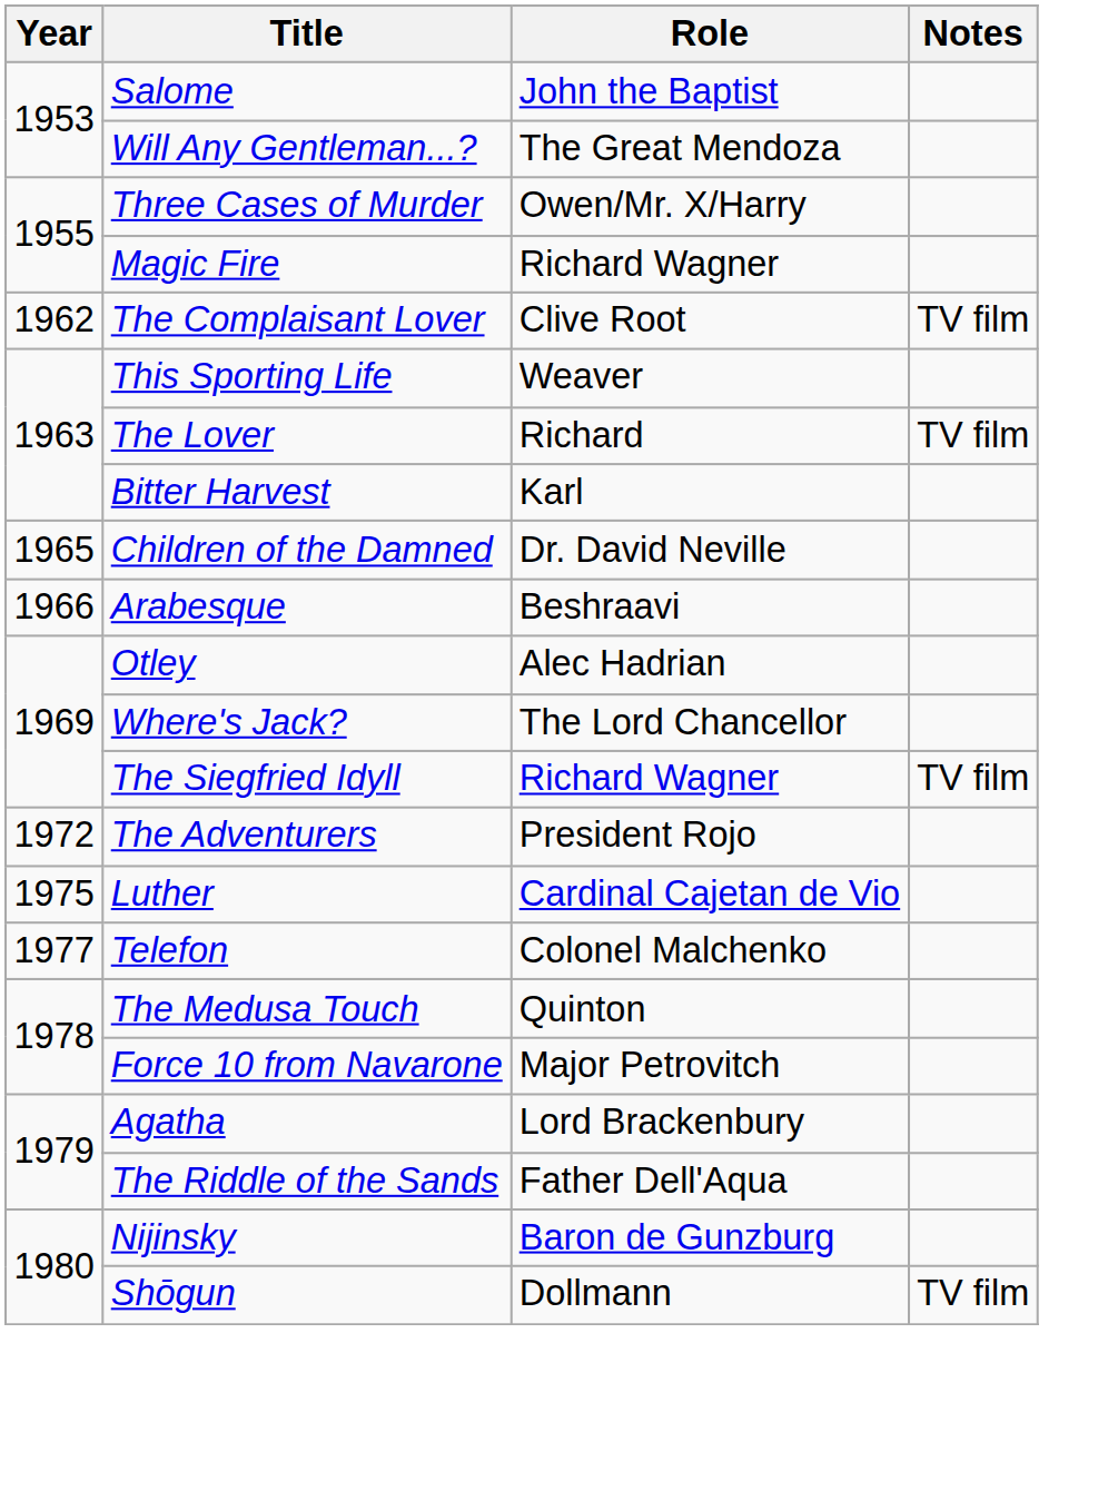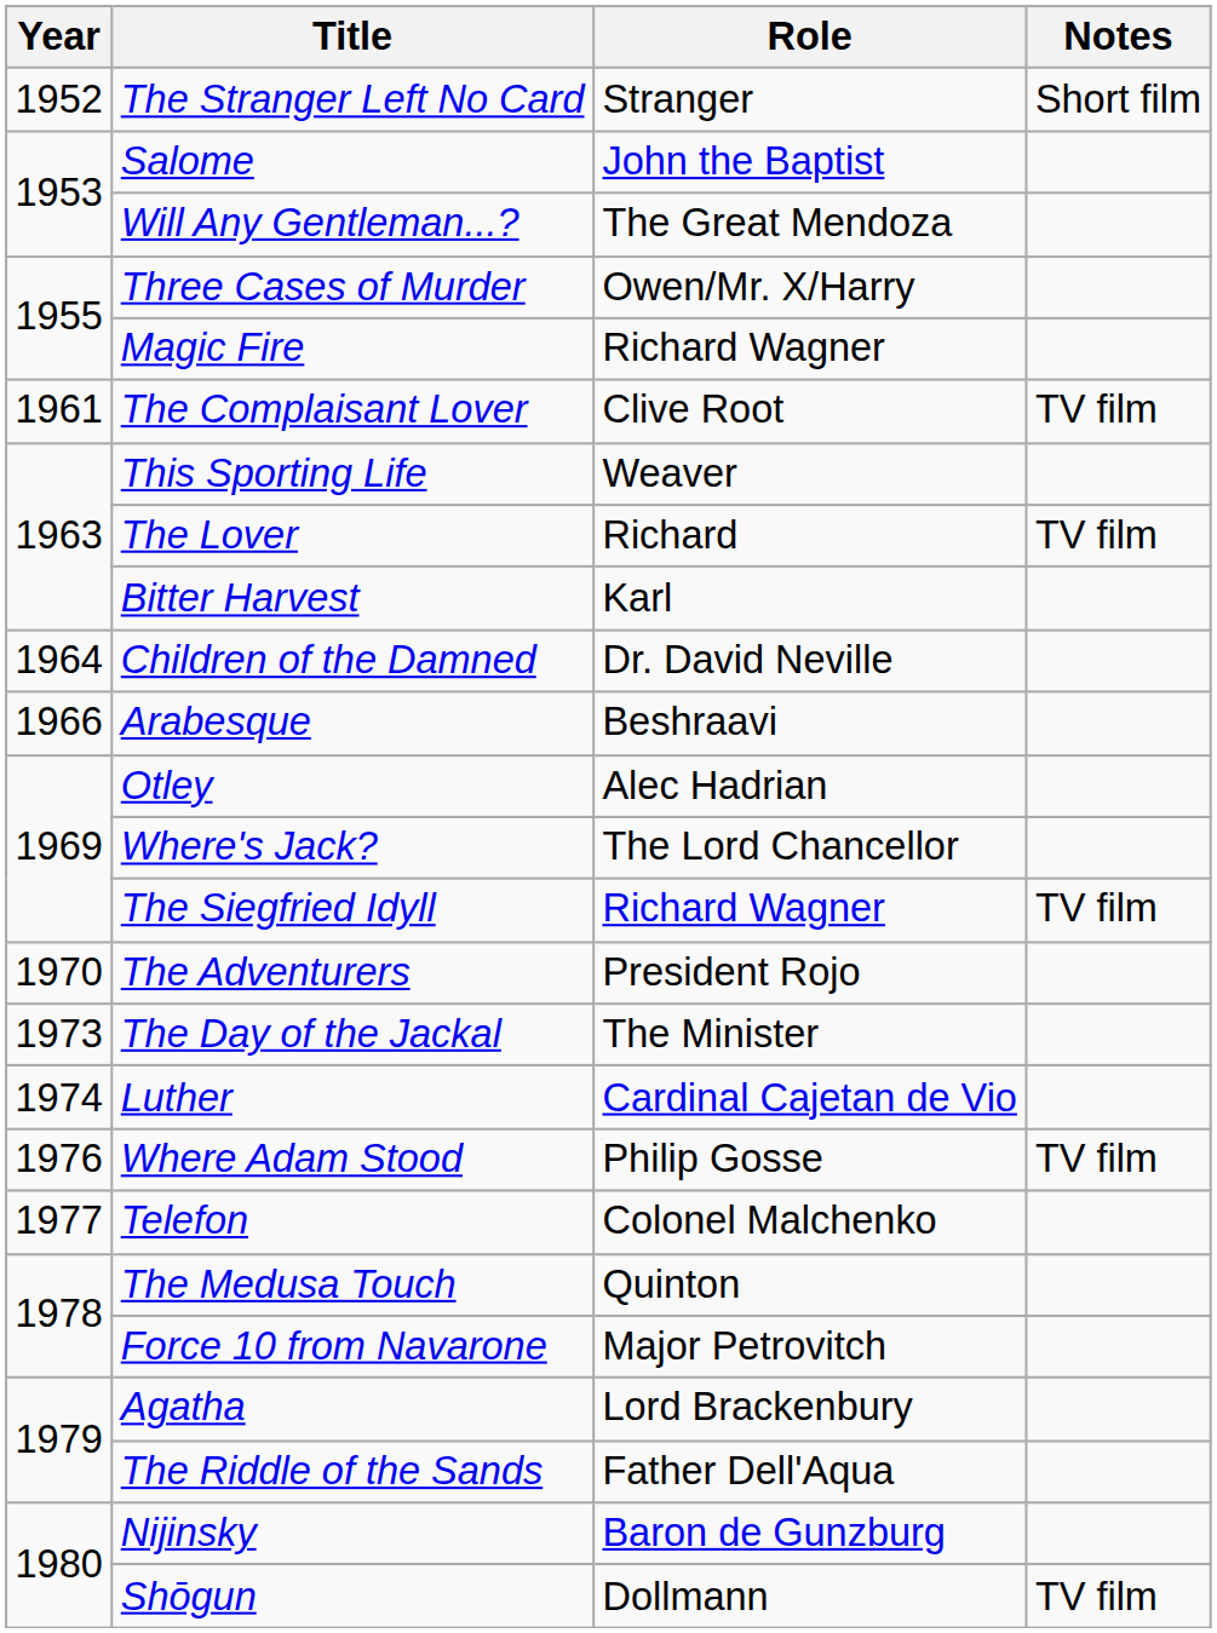 <table class="wikitable sortable">
 <tr>
 <th>Year</th>
 <th>Title</th>
 <th>Role</th>
 <th>Notes</th>
+</tr>
+<tr>
+<td>1952</td>
+<td><em><a href='#'>The Stranger Left No Card</a></em></td>
+<td>Stranger</td>
+<td>Short film</td>
 </tr>
 <tr>
 <td rowspan="2">1953</td>
 <td><em><a href='#'>Salome</a></em></td>
 <td><a href='#'>John the Baptist</a></td>
 <td></td>
 </tr>
 <tr>
 <td><em><a href='#'>Will Any Gentleman...?</a></em></td>
 <td>The Great Mendoza</td>
 <td></td>
 </tr>
 <tr>
 <td rowspan="2">1955</td>
 <td><em><a href='#'>Three Cases of Murder</a></em></td>
 <td>Owen/Mr. X/Harry</td>
 <td></td>
 </tr>
 <tr>
 <td><em><a href='#'>Magic Fire</a></em></td>
 <td>Richard Wagner</td>
 <td></td>
 </tr>
 <tr>
-<td>1962</td>
+<td>1961</td>
 <td><em><a href='#'>The Complaisant Lover</a></em></td>
 <td>Clive Root</td>
 <td>TV film</td>
 </tr>
 <tr>
 <td rowspan="3">1963</td>
 <td><em><a href='#'>This Sporting Life</a></em></td>
 <td>Weaver</td>
 <td></td>
 </tr>
 <tr>
 <td><em><a href='#'>The Lover</a></em></td>
 <td>Richard</td>
 <td>TV film</td>
 </tr>
 <tr>
 <td><em><a href='#'>Bitter Harvest</a></em></td>
 <td>Karl</td>
 <td></td>
 </tr>
 <tr>
-<td>1965</td>
+<td>1964</td>
 <td><em><a href='#'>Children of the Damned</a></em></td>
 <td>Dr. David Neville</td>
 <td></td>
 </tr>
 <tr>
 <td>1966</td>
 <td><em><a href='#'>Arabesque</a></em></td>
 <td>Beshraavi</td>
 <td></td>
 </tr>
 <tr>
 <td rowspan="3">1969</td>
 <td><em><a href='#'>Otley</a></em></td>
 <td>Alec Hadrian</td>
 <td></td>
 </tr>
 <tr>
 <td><em><a href='#'>Where's Jack?</a></em></td>
 <td>The Lord Chancellor</td>
 <td></td>
 </tr>
 <tr>
 <td><em><a href='#'>The Siegfried Idyll</a></em></td>
 <td><a href='#'>Richard Wagner</a></td>
 <td>TV film</td>
 </tr>
 <tr>
-<td>1972</td>
+<td>1970</td>
 <td><em><a href='#'>The Adventurers</a></em></td>
 <td>President Rojo</td>
 <td></td>
 </tr>
 <tr>
-<td>1975</td>
+<td>1973</td>
+<td><em><a href='#'>The Day of the Jackal</a></em></td>
+<td>The Minister</td>
+<td></td>
+</tr>
+<tr>
+<td>1974</td>
 <td><em><a href='#'>Luther</a></em></td>
 <td><a href='#'>Cardinal Cajetan de Vio</a></td>
 <td></td>
+</tr>
+<tr>
+<td>1976</td>
+<td><em><a href='#'>Where Adam Stood</a></em></td>
+<td>Philip Gosse</td>
+<td>TV film</td>
 </tr>
 <tr>
 <td>1977</td>
 <td><em><a href='#'>Telefon</a></em></td>
 <td>Colonel Malchenko</td>
 <td></td>
 </tr>
 <tr>
 <td rowspan="2">1978</td>
 <td><em><a href='#'>The Medusa Touch</a></em></td>
 <td>Quinton</td>
 <td></td>
 </tr>
 <tr>
 <td><em><a href='#'>Force 10 from Navarone</a></em></td>
 <td>Major Petrovitch</td>
 <td></td>
 </tr>
 <tr>
 <td rowspan="2">1979</td>
 <td><em><a href='#'>Agatha</a></em></td>
 <td>Lord Brackenbury</td>
 <td></td>
 </tr>
 <tr>
 <td><em><a href='#'>The Riddle of the Sands</a></em></td>
 <td>Father Dell'Aqua</td>
 <td></td>
 </tr>
 <tr>
 <td rowspan="2">1980</td>
 <td><em><a href='#'>Nijinsky</a></em></td>
 <td><a href='#'>Baron de Gunzburg</a></td>
 <td></td>
 </tr>
 <tr>
 <td><em><a href='#'>Shōgun</a></em></td>
 <td>Dollmann</td>
 <td>TV film</td>
 </tr>
 <tr>
 </tr>
 </table>
